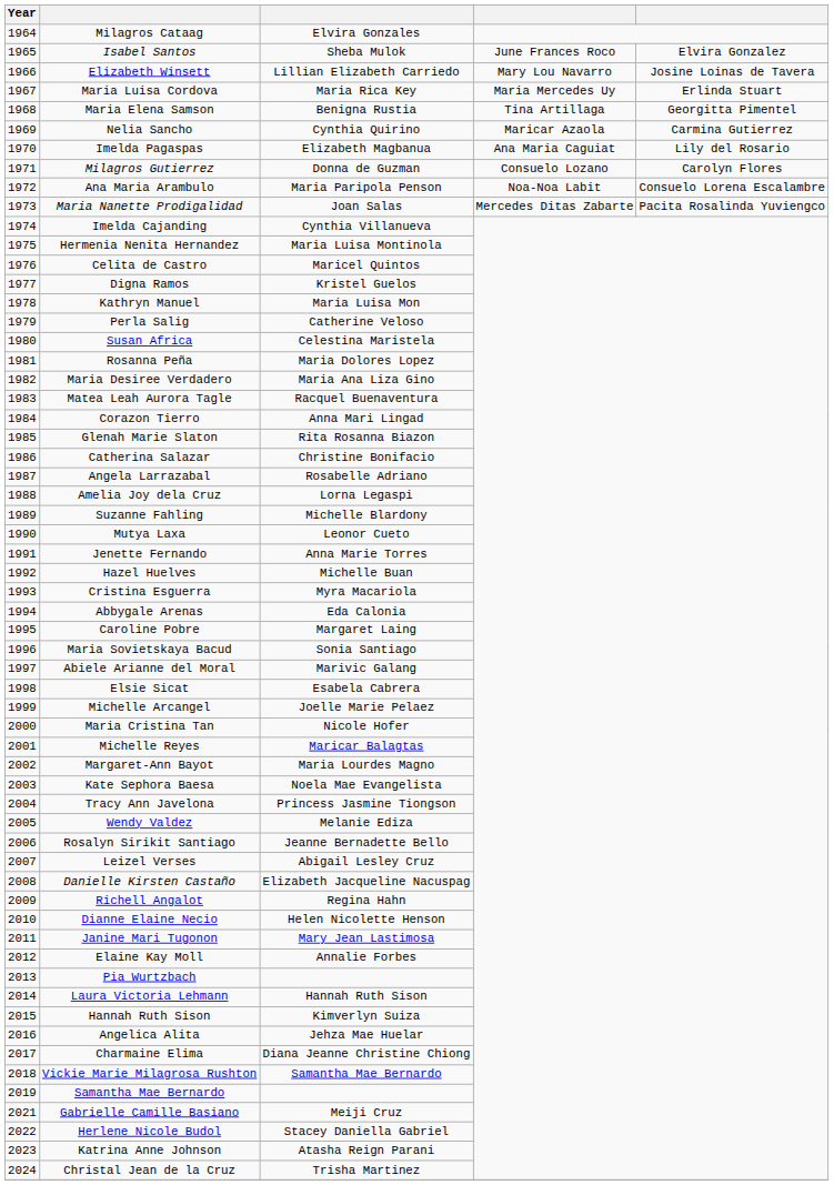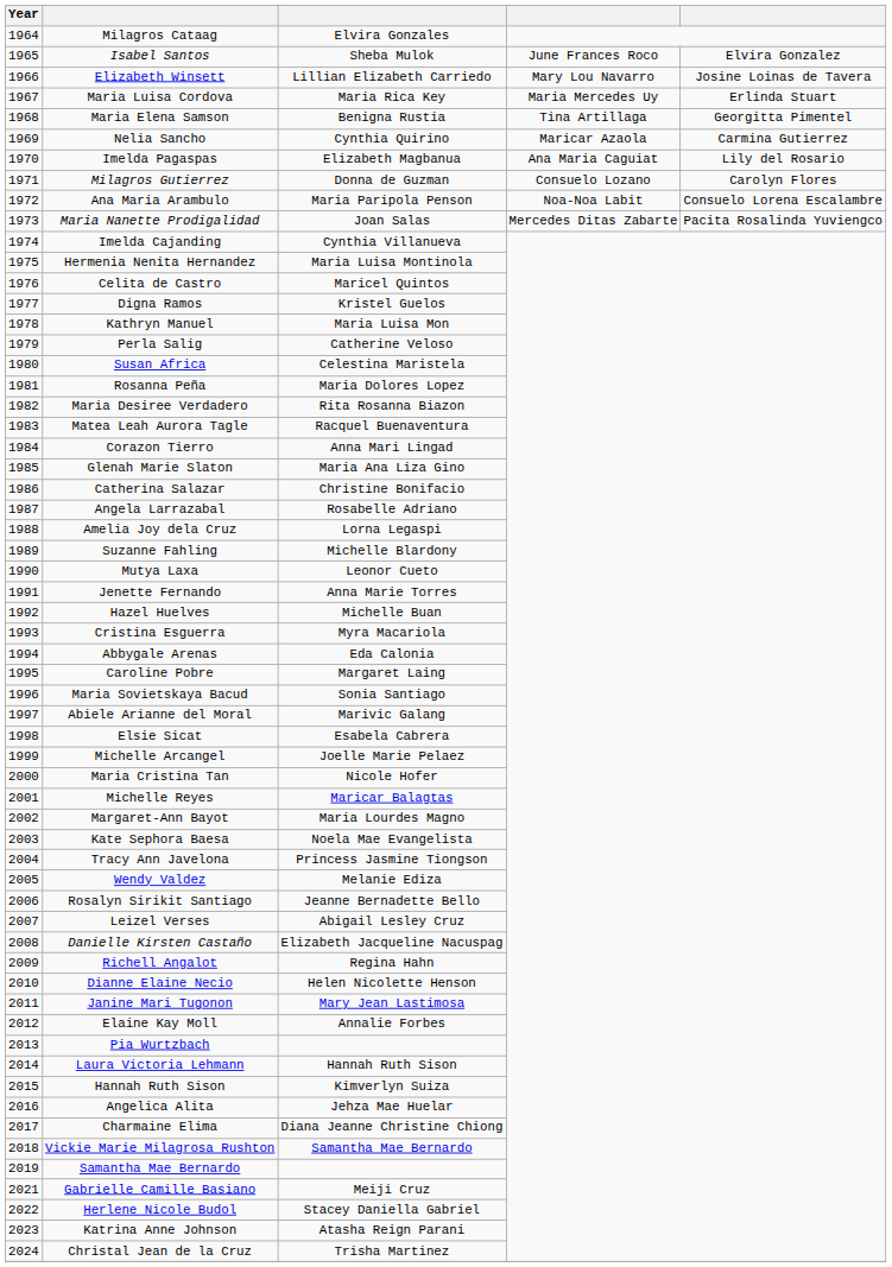 <table class="wikitable" style="text-align:center; font-size: 95%;">
 <tr>
 <th>Year</th>
 <th></th>
 <th></th>
 <th></th>
 <th></th>
 </tr>
 <tr>
 <td>1964</td>
 <td>Milagros Cataag</td>
 <td>Elvira Gonzales</td>
 <td colspan="2"></td>
 </tr>
 <tr>
 <td>1965</td>
 <td><em>Isabel Santos</em></td>
 <td>Sheba Mulok</td>
 <td>June Frances Roco</td>
 <td>Elvira Gonzalez</td>
 </tr>
 <tr>
 <td>1966</td>
 <td><a href='#'>Elizabeth Winsett</a></td>
 <td>Lillian Elizabeth Carriedo</td>
 <td>Mary Lou Navarro</td>
 <td>Josine Loinas de Tavera</td>
 </tr>
 <tr>
 <td>1967</td>
 <td>Maria Luisa Cordova</td>
 <td>Maria Rica Key</td>
 <td>Maria Mercedes Uy</td>
 <td>Erlinda Stuart</td>
 </tr>
 <tr>
 <td>1968</td>
 <td>Maria Elena Samson</td>
 <td>Benigna Rustia</td>
 <td>Tina Artillaga</td>
 <td>Georgitta Pimentel</td>
 </tr>
 <tr>
 <td>1969</td>
 <td>Nelia Sancho</td>
 <td>Cynthia Quirino</td>
 <td>Maricar Azaola</td>
 <td>Carmina Gutierrez</td>
 </tr>
 <tr>
 <td>1970</td>
 <td>Imelda Pagaspas</td>
 <td>Elizabeth Magbanua</td>
 <td>Ana Maria Caguiat</td>
 <td>Lily del Rosario</td>
 </tr>
 <tr>
 <td>1971</td>
 <td><em>Milagros Gutierrez</em></td>
 <td>Donna de Guzman</td>
 <td>Consuelo Lozano</td>
 <td>Carolyn Flores</td>
 </tr>
 <tr>
 <td>1972</td>
 <td>Ana Maria Arambulo</td>
 <td>Maria Paripola Penson</td>
 <td>Noa-Noa Labit</td>
 <td>Consuelo Lorena Escalambre</td>
 </tr>
 <tr>
 <td>1973</td>
 <td><em>Maria Nanette Prodigalidad</em></td>
 <td>Joan Salas</td>
 <td>Mercedes Ditas Zabarte</td>
 <td>Pacita Rosalinda Yuviengco</td>
 </tr>
 <tr>
 <td>1974</td>
 <td>Imelda Cajanding</td>
 <td>Cynthia Villanueva</td>
 <td colspan="2" rowspan="50"></td>
 </tr>
 <tr>
 <td>1975</td>
 <td>Hermenia Nenita Hernandez</td>
 <td>Maria Luisa Montinola</td>
 </tr>
 <tr>
 <td>1976</td>
 <td>Celita de Castro</td>
 <td>Maricel Quintos</td>
 </tr>
 <tr>
 <td>1977</td>
 <td>Digna Ramos</td>
 <td>Kristel Guelos</td>
 </tr>
 <tr>
 <td>1978</td>
 <td>Kathryn Manuel</td>
 <td>Maria Luisa Mon</td>
 </tr>
 <tr>
 <td>1979</td>
 <td>Perla Salig</td>
 <td>Catherine Veloso</td>
 </tr>
 <tr>
 <td>1980</td>
 <td><a href='#'>Susan Africa</a></td>
 <td>Celestina Maristela</td>
 </tr>
 <tr>
 <td>1981</td>
 <td>Rosanna Peña</td>
 <td>Maria Dolores Lopez</td>
 </tr>
 <tr>
 <td>1982</td>
 <td>Maria Desiree Verdadero</td>
-<td>Maria Ana Liza Gino</td>
+<td>Rita Rosanna Biazon</td>
 </tr>
 <tr>
 <td>1983</td>
 <td>Matea Leah Aurora Tagle</td>
 <td>Racquel Buenaventura</td>
 </tr>
 <tr>
 <td>1984</td>
 <td>Corazon Tierro</td>
 <td>Anna Mari Lingad</td>
 </tr>
 <tr>
 <td>1985</td>
 <td>Glenah Marie Slaton</td>
-<td>Rita Rosanna Biazon</td>
+<td>Maria Ana Liza Gino</td>
 </tr>
 <tr>
 <td>1986</td>
 <td>Catherina Salazar</td>
 <td>Christine Bonifacio</td>
 </tr>
 <tr>
 <td>1987</td>
 <td>Angela Larrazabal</td>
 <td>Rosabelle Adriano</td>
 </tr>
 <tr>
 <td>1988</td>
 <td>Amelia Joy dela Cruz</td>
 <td>Lorna Legaspi</td>
 </tr>
 <tr>
 <td>1989</td>
 <td>Suzanne Fahling</td>
 <td>Michelle Blardony</td>
 </tr>
 <tr>
 <td>1990</td>
 <td>Mutya Laxa</td>
 <td>Leonor Cueto</td>
 </tr>
 <tr>
 <td>1991</td>
 <td>Jenette Fernando</td>
 <td>Anna Marie Torres</td>
 </tr>
 <tr>
 <td>1992</td>
 <td>Hazel Huelves</td>
 <td>Michelle Buan</td>
 </tr>
 <tr>
 <td>1993</td>
 <td>Cristina Esguerra</td>
 <td>Myra Macariola</td>
 </tr>
 <tr>
 <td>1994</td>
 <td>Abbygale Arenas</td>
 <td>Eda Calonia</td>
 </tr>
 <tr>
 <td>1995</td>
 <td>Caroline Pobre</td>
 <td>Margaret Laing</td>
 </tr>
 <tr>
 <td>1996</td>
 <td>Maria Sovietskaya Bacud</td>
 <td>Sonia Santiago</td>
 </tr>
 <tr>
 <td>1997</td>
 <td>Abiele Arianne del Moral</td>
 <td>Marivic Galang</td>
 </tr>
 <tr>
 <td>1998</td>
 <td>Elsie Sicat</td>
 <td>Esabela Cabrera</td>
 </tr>
 <tr>
 <td>1999</td>
 <td>Michelle Arcangel</td>
 <td>Joelle Marie Pelaez</td>
 </tr>
 <tr>
 <td>2000</td>
 <td>Maria Cristina Tan</td>
 <td>Nicole Hofer</td>
 </tr>
 <tr>
 <td>2001</td>
 <td>Michelle Reyes</td>
 <td><a href='#'>Maricar Balagtas</a></td>
 </tr>
 <tr>
 <td>2002</td>
 <td>Margaret-Ann Bayot</td>
 <td>Maria Lourdes Magno</td>
 </tr>
 <tr>
 <td>2003</td>
 <td>Kate Sephora Baesa</td>
 <td>Noela Mae Evangelista</td>
 </tr>
 <tr>
 <td>2004</td>
 <td>Tracy Ann Javelona</td>
 <td>Princess Jasmine Tiongson</td>
 </tr>
 <tr>
 <td>2005</td>
 <td><a href='#'>Wendy Valdez</a></td>
 <td>Melanie Ediza</td>
 </tr>
 <tr>
 <td>2006</td>
 <td>Rosalyn Sirikit Santiago</td>
 <td>Jeanne Bernadette Bello</td>
 </tr>
 <tr>
 <td>2007</td>
 <td>Leizel Verses</td>
 <td>Abigail Lesley Cruz</td>
 </tr>
 <tr>
 <td>2008</td>
 <td><em>Danielle Kirsten Castaño</em></td>
 <td>Elizabeth Jacqueline Nacuspag</td>
 </tr>
 <tr>
 <td>2009</td>
 <td><a href='#'>Richell Angalot</a></td>
 <td>Regina Hahn</td>
 </tr>
 <tr>
 <td>2010</td>
 <td><a href='#'>Dianne Elaine Necio</a></td>
 <td>Helen Nicolette Henson</td>
 </tr>
 <tr>
 <td>2011</td>
 <td><a href='#'>Janine Mari Tugonon</a></td>
 <td><a href='#'>Mary Jean Lastimosa</a></td>
 </tr>
 <tr>
 <td>2012</td>
 <td>Elaine Kay Moll</td>
 <td>Annalie Forbes</td>
 </tr>
 <tr>
 <td>2013</td>
 <td><a href='#'>Pia Wurtzbach</a></td>
 <td></td>
 </tr>
 <tr>
 <td>2014</td>
 <td><a href='#'>Laura Victoria Lehmann</a></td>
 <td>Hannah Ruth Sison</td>
 </tr>
 <tr>
 <td>2015</td>
 <td>Hannah Ruth Sison</td>
 <td>Kimverlyn Suiza</td>
 </tr>
 <tr>
 <td>2016</td>
 <td>Angelica Alita</td>
 <td>Jehza Mae Huelar</td>
 </tr>
 <tr>
 <td>2017</td>
 <td>Charmaine Elima</td>
 <td>Diana Jeanne Christine Chiong</td>
 </tr>
 <tr>
 <td>2018</td>
 <td><a href='#'>Vickie Marie Milagrosa Rushton</a></td>
 <td><a href='#'>Samantha Mae Bernardo</a></td>
 </tr>
 <tr>
 <td>2019</td>
 <td><a href='#'>Samantha Mae Bernardo</a></td>
 <td></td>
 </tr>
 <tr>
 <td>2021</td>
 <td><a href='#'>Gabrielle Camille Basiano</a></td>
 <td>Meiji Cruz</td>
 </tr>
 <tr>
 <td>2022</td>
 <td><a href='#'>Herlene Nicole Budol</a></td>
 <td>Stacey Daniella Gabriel</td>
 </tr>
 <tr>
 <td>2023</td>
 <td>Katrina Anne Johnson</td>
 <td>Atasha Reign Parani</td>
 </tr>
 <tr>
 <td>2024</td>
 <td>Christal Jean de la Cruz</td>
 <td>Trisha Martinez</td>
 </tr>
 <tr>
 </tr>
 </table>
